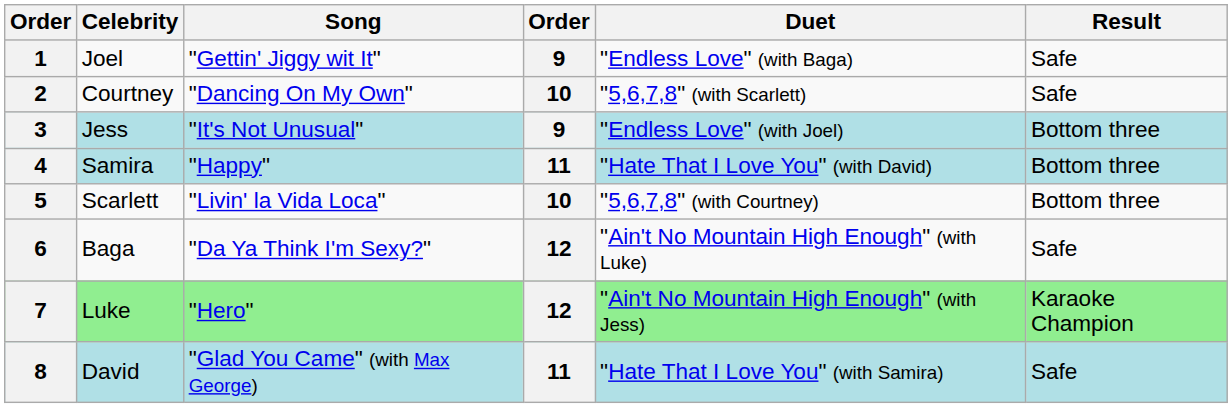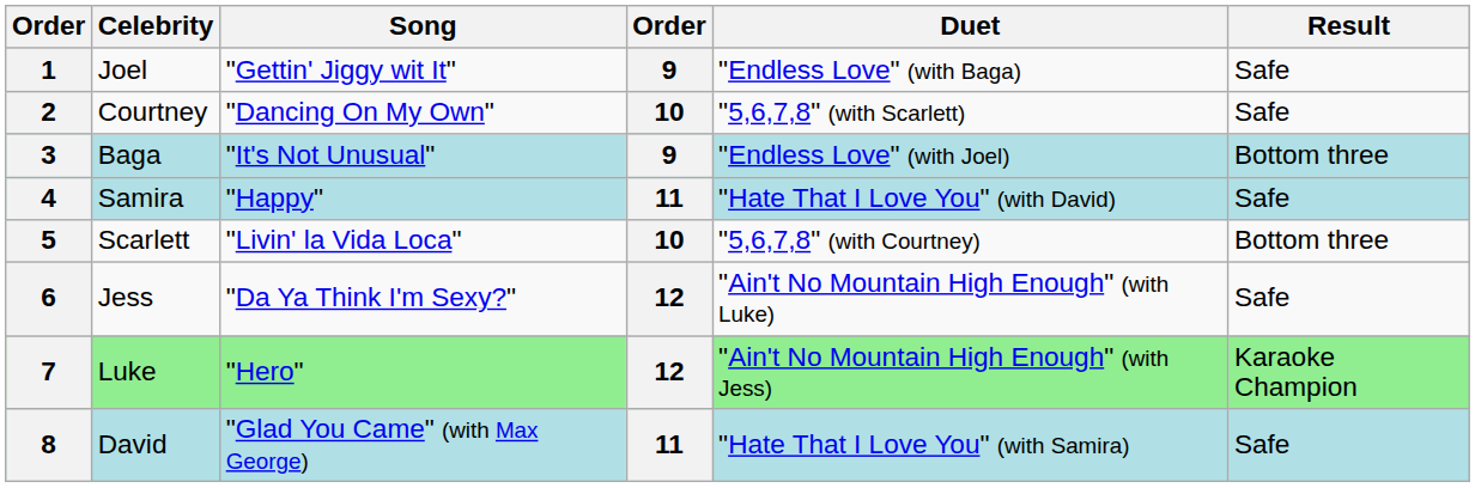 <table class="wikitable sortable collapsed">
 <tr style="text-align:Center; background:#cc;">
 <th>Order</th>
 <th>Celebrity</th>
 <th>Song</th>
 <th>Order</th>
 <th>Duet</th>
 <th>Result</th>
 </tr>
 <tr>
 <th>1</th>
 <td>Joel</td>
 <td>"<a href='#'>Gettin' Jiggy wit It</a>"</td>
 <th>9</th>
 <td>"<a href='#'>Endless Love</a>" <small>(with Baga)</small></td>
 <td>Safe</td>
 </tr>
 <tr>
 <th>2</th>
 <td>Courtney</td>
 <td>"<a href='#'>Dancing On My Own</a>"</td>
 <th>10</th>
 <td>"<a href='#'>5,6,7,8</a>" <small>(with Scarlett)</small></td>
 <td>Safe</td>
 </tr>
 <tr style="background:#b0e0e6;">
 <th>3</th>
-<td>Jess</td>
+<td>Baga</td>
 <td>"<a href='#'>It's Not Unusual</a>"</td>
 <th>9</th>
 <td>"<a href='#'>Endless Love</a>" <small>(with Joel)</small></td>
 <td>Bottom three</td>
 </tr>
 <tr style="background:#b0e0e6;">
 <th>4</th>
 <td>Samira</td>
 <td>"<a href='#'>Happy</a>"</td>
 <th>11</th>
 <td>"<a href='#'>Hate That I Love You</a>" <small>(with David)</small></td>
-<td>Bottom three</td>
+<td>Safe</td>
 </tr>
 <tr>
 <th>5</th>
 <td>Scarlett</td>
 <td>"<a href='#'>Livin' la Vida Loca</a>"</td>
 <th>10</th>
 <td>"<a href='#'>5,6,7,8</a>" <small>(with Courtney)</small></td>
 <td>Bottom three</td>
 </tr>
 <tr>
 <th>6</th>
-<td>Baga</td>
+<td>Jess</td>
 <td>"<a href='#'>Da Ya Think I'm Sexy?</a>"</td>
 <th>12</th>
 <td>"<a href='#'>Ain't No Mountain High Enough</a>" <small>(with Luke)</small></td>
 <td>Safe</td>
 </tr>
 <tr style="background:lightgreen;">
 <th>7</th>
 <td>Luke</td>
 <td>"<a href='#'>Hero</a>"</td>
 <th>12</th>
 <td>"<a href='#'>Ain't No Mountain High Enough</a>" <small>(with Jess)</small></td>
 <td>Karaoke Champion</td>
 </tr>
 <tr style="background:#b0e0e6;">
 <th>8</th>
 <td>David</td>
 <td>"<a href='#'>Glad You Came</a>" <small>(with <a href='#'>Max George</a>)</small></td>
 <th>11</th>
 <td>"<a href='#'>Hate That I Love You</a>" <small>(with Samira)</small></td>
 <td>Safe</td>
 </tr>
 </table>
